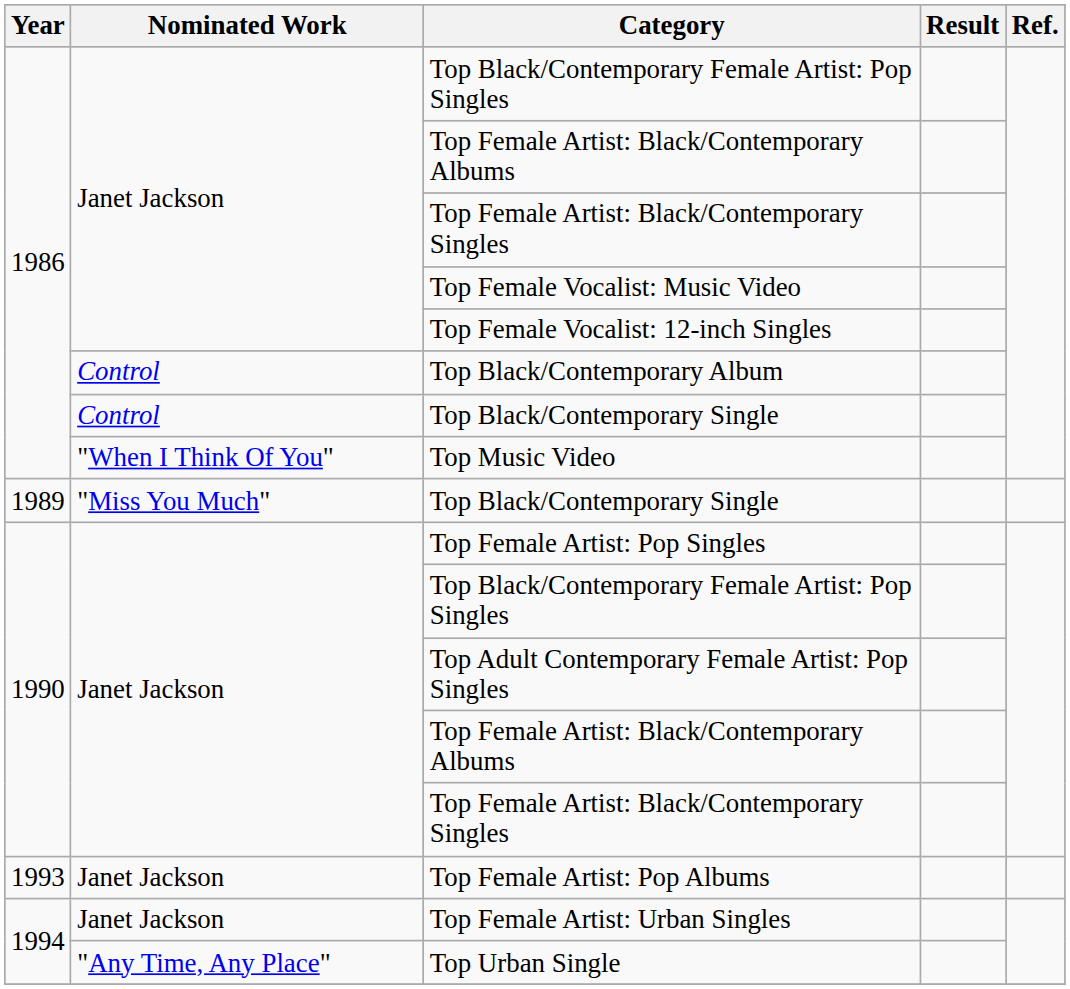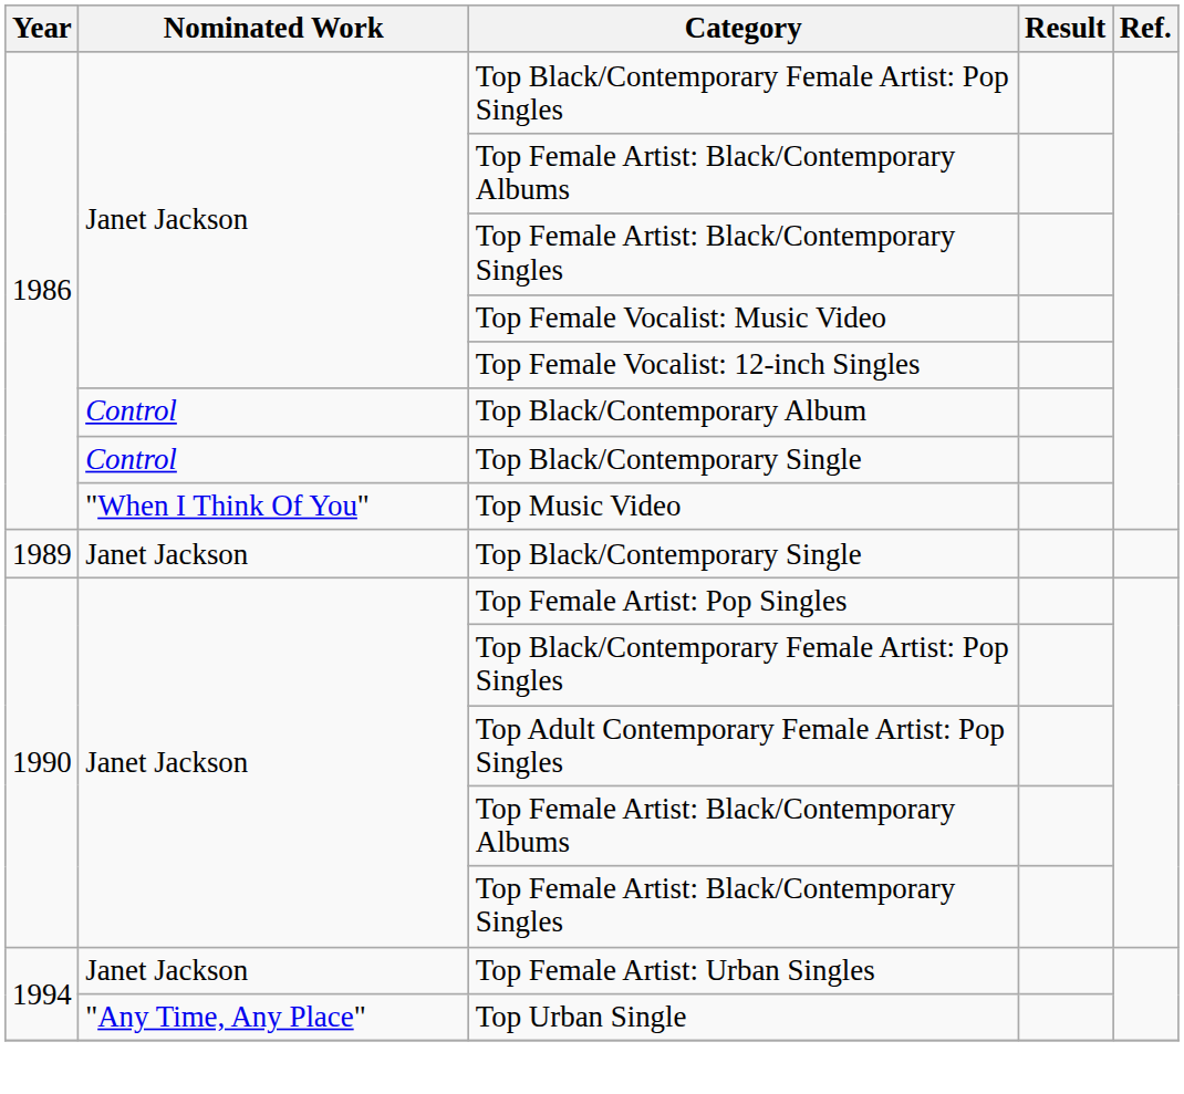 <table class="wikitable" width="50%">
 <tr>
 <th width="5%">Year</th>
 <th width="40%">Nominated Work</th>
 <th width="60%">Category</th>
 <th width="10%">Result</th>
 <th width="5%">Ref.</th>
 </tr>
 <tr>
 <td rowspan="8">1986</td>
 <td rowspan="5">Janet Jackson</td>
 <td>Top Black/Contemporary Female Artist: Pop Singles</td>
 <td></td>
 <td rowspan="8"></td>
 </tr>
 <tr>
 <td>Top Female Artist: Black/Contemporary Albums</td>
 <td></td>
 </tr>
 <tr>
 <td>Top Female Artist: Black/Contemporary Singles</td>
 <td></td>
 </tr>
 <tr>
 <td>Top Female Vocalist: Music Video</td>
 <td></td>
 </tr>
 <tr>
 <td>Top Female Vocalist: 12-inch Singles</td>
 <td></td>
 </tr>
 <tr>
 <td><em><a href='#'>Control</a></em></td>
 <td>Top Black/Contemporary Album</td>
 <td></td>
 </tr>
 <tr>
 <td><em><a href='#'>Control</a></em></td>
 <td>Top Black/Contemporary Single</td>
 <td></td>
 </tr>
 <tr>
 <td>"<a href='#'>When I Think Of You</a>"</td>
 <td>Top Music Video</td>
 <td></td>
 </tr>
 <tr>
 <td>1989</td>
-<td>"<a href='#'>Miss You Much</a>"</td>
+<td>Janet Jackson</td>
 <td>Top Black/Contemporary Single</td>
 <td></td>
 <td></td>
 </tr>
 <tr>
 <td rowspan="5">1990</td>
 <td rowspan="5">Janet Jackson</td>
 <td>Top Female Artist: Pop Singles</td>
 <td></td>
 <td rowspan="5"></td>
 </tr>
 <tr>
 <td>Top Black/Contemporary Female Artist: Pop Singles</td>
 <td></td>
 </tr>
 <tr>
 <td>Top Adult Contemporary Female Artist: Pop Singles</td>
 <td></td>
 </tr>
 <tr>
 <td>Top Female Artist: Black/Contemporary Albums</td>
 <td></td>
 </tr>
 <tr>
 <td>Top Female Artist: Black/Contemporary Singles</td>
 <td></td>
 </tr>
 <tr>
-<td>1993</td>
-<td>Janet Jackson</td>
-<td>Top Female Artist: Pop Albums</td>
-<td></td>
-<td></td>
-</tr>
-<tr>
 <td rowspan="2">1994</td>
 <td>Janet Jackson</td>
 <td>Top Female Artist: Urban Singles</td>
 <td></td>
 <td rowspan="2"></td>
 </tr>
 <tr>
 <td>"<a href='#'>Any Time, Any Place</a>"</td>
 <td>Top Urban Single</td>
 <td></td>
 </tr>
 <tr>
 </tr>
 </table>
